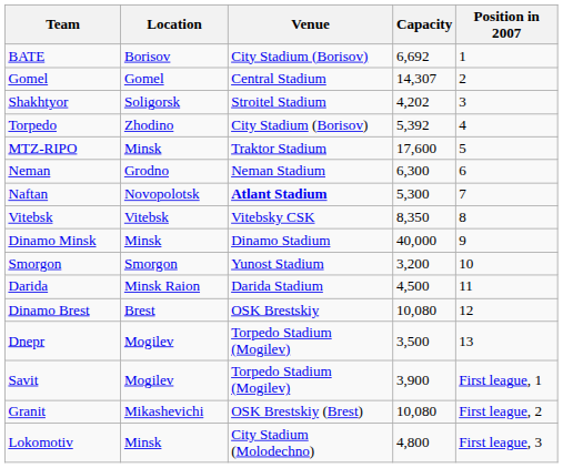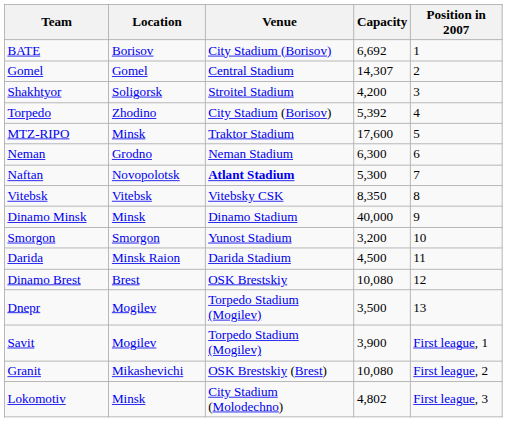 <table class="wikitable sortable" style="text-align:left">
 <tr>
 <th>Team</th>
 <th>Location</th>
 <th>Venue</th>
 <th>Capacity</th>
 <th>Position in 2007</th>
 </tr>
 <tr>
 <td width=120><a href='#'>BATE</a></td>
 <td width=110><a href='#'>Borisov</a></td>
 <td><a href='#'>City Stadium (Borisov)</a></td>
 <td>6,692</td>
 <td>1</td>
 </tr>
 <tr>
 <td><a href='#'>Gomel</a></td>
 <td><a href='#'>Gomel</a></td>
 <td><a href='#'>Central Stadium</a></td>
 <td>14,307</td>
 <td>2</td>
 </tr>
 <tr>
 <td><a href='#'>Shakhtyor</a></td>
 <td><a href='#'>Soligorsk</a></td>
 <td><a href='#'>Stroitel Stadium</a></td>
-<td>4,202</td>
+<td>4,200</td>
 <td>3</td>
 </tr>
 <tr>
 <td><a href='#'>Torpedo</a></td>
 <td><a href='#'>Zhodino</a></td>
 <td><a href='#'>City Stadium</a> (<a href='#'>Borisov</a>)</td>
 <td>5,392</td>
 <td>4</td>
 </tr>
 <tr>
 <td><a href='#'>MTZ-RIPO</a></td>
 <td><a href='#'>Minsk</a></td>
 <td><a href='#'>Traktor Stadium</a></td>
 <td>17,600</td>
 <td>5</td>
 </tr>
 <tr>
 <td><a href='#'>Neman</a></td>
 <td><a href='#'>Grodno</a></td>
 <td><a href='#'>Neman Stadium</a></td>
 <td>6,300</td>
 <td>6</td>
 </tr>
 <tr>
 <td><a href='#'>Naftan</a></td>
 <td><a href='#'>Novopolotsk</a></td>
 <td><strong><a href='#'>Atlant Stadium</a></strong></td>
 <td>5,300</td>
 <td>7</td>
 </tr>
 <tr>
 <td><a href='#'>Vitebsk</a></td>
 <td><a href='#'>Vitebsk</a></td>
 <td><a href='#'>Vitebsky CSK</a></td>
 <td>8,350</td>
 <td>8</td>
 </tr>
 <tr>
 <td><a href='#'>Dinamo Minsk</a></td>
 <td><a href='#'>Minsk</a></td>
 <td><a href='#'>Dinamo Stadium</a></td>
 <td>40,000</td>
 <td>9</td>
 </tr>
 <tr>
 <td><a href='#'>Smorgon</a></td>
 <td><a href='#'>Smorgon</a></td>
 <td><a href='#'>Yunost Stadium</a></td>
 <td>3,200</td>
 <td>10</td>
 </tr>
 <tr>
 <td><a href='#'>Darida</a></td>
 <td><a href='#'>Minsk Raion</a></td>
 <td><a href='#'>Darida Stadium</a></td>
 <td>4,500</td>
 <td>11</td>
 </tr>
 <tr>
 <td><a href='#'>Dinamo Brest</a></td>
 <td><a href='#'>Brest</a></td>
 <td><a href='#'>OSK Brestskiy</a></td>
 <td>10,080</td>
 <td>12</td>
 </tr>
 <tr>
 <td><a href='#'>Dnepr</a></td>
 <td><a href='#'>Mogilev</a></td>
 <td><a href='#'>Torpedo Stadium (Mogilev)</a></td>
 <td>3,500</td>
 <td>13</td>
 </tr>
 <tr>
 <td><a href='#'>Savit</a></td>
 <td><a href='#'>Mogilev</a></td>
 <td><a href='#'>Torpedo Stadium (Mogilev)</a></td>
 <td>3,900</td>
 <td><a href='#'>First league</a>, 1</td>
 </tr>
 <tr>
 <td><a href='#'>Granit</a></td>
 <td><a href='#'>Mikashevichi</a></td>
 <td><a href='#'>OSK Brestskiy</a> (<a href='#'>Brest</a>)</td>
 <td>10,080</td>
 <td><a href='#'>First league</a>, 2</td>
 </tr>
 <tr>
 <td><a href='#'>Lokomotiv</a></td>
 <td><a href='#'>Minsk</a></td>
 <td><a href='#'>City Stadium</a> (<a href='#'>Molodechno</a>)</td>
-<td>4,800</td>
+<td>4,802</td>
 <td><a href='#'>First league</a>, 3</td>
 </tr>
 </table>
